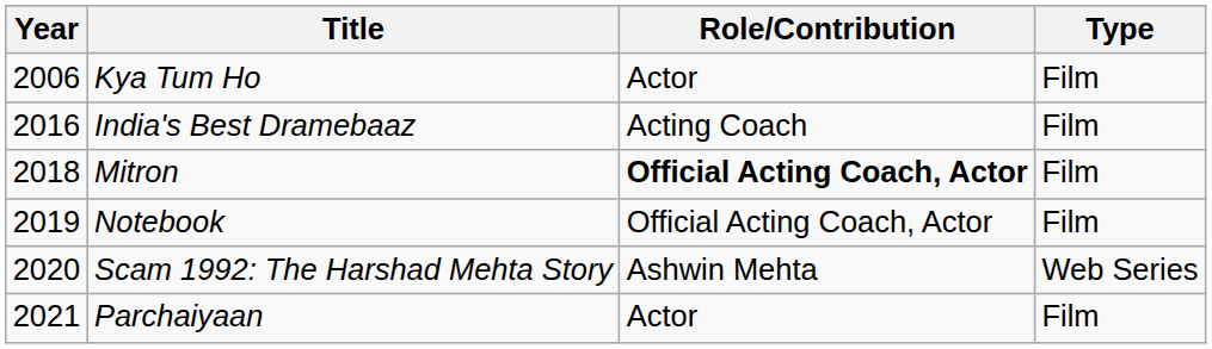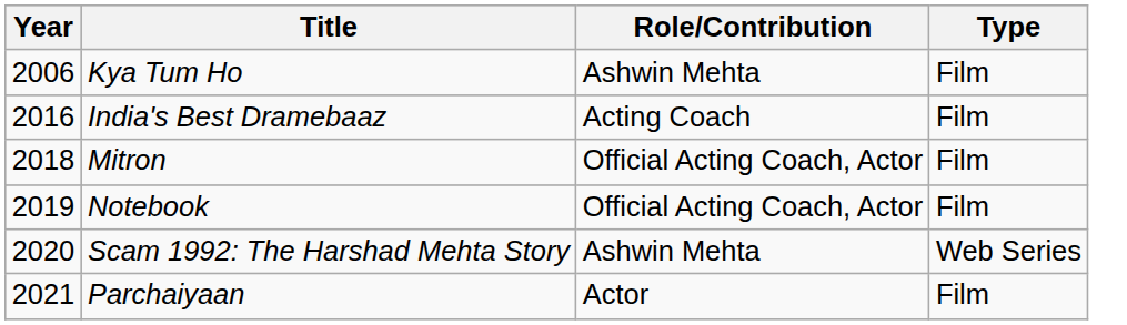 <table class="wikitable sortable">
 <tr>
 <th>Year</th>
 <th>Title</th>
 <th>Role/Contribution</th>
 <th>Type</th>
 </tr>
 <tr>
 <td>2006</td>
 <td><em>Kya Tum Ho</em></td>
-<td>Actor</td>
+<td>Ashwin Mehta</td>
 <td>Film</td>
 </tr>
 <tr>
 <td>2016</td>
 <td><em>India's Best Dramebaaz</em></td>
 <td>Acting Coach</td>
 <td>Film</td>
 </tr>
 <tr>
 <td>2018</td>
 <td><em>Mitron</em></td>
-<td><strong>Official Acting Coach, Actor</strong></td>
+<td>Official Acting Coach, Actor</td>
 <td>Film</td>
 </tr>
 <tr>
 <td>2019</td>
 <td><em>Notebook</em></td>
 <td>Official Acting Coach, Actor</td>
 <td>Film</td>
 </tr>
 <tr>
 <td>2020</td>
 <td><em>Scam 1992: The Harshad Mehta Story</em></td>
 <td>Ashwin Mehta</td>
 <td>Web Series</td>
 </tr>
 <tr>
 <td>2021</td>
 <td><em>Parchaiyaan</em></td>
 <td>Actor</td>
 <td>Film</td>
 </tr>
 </table>
